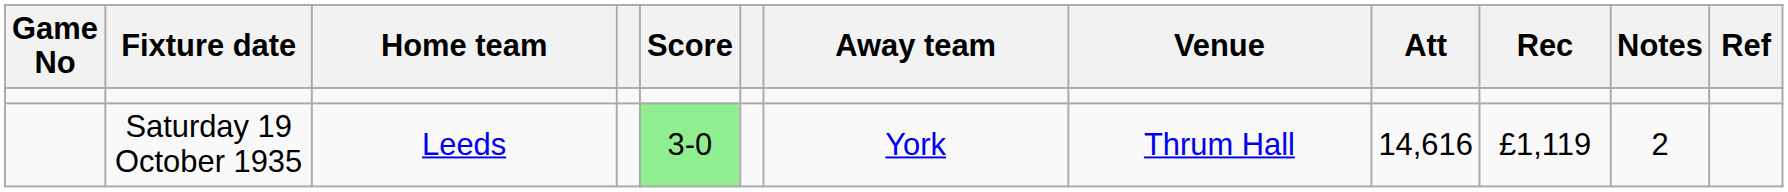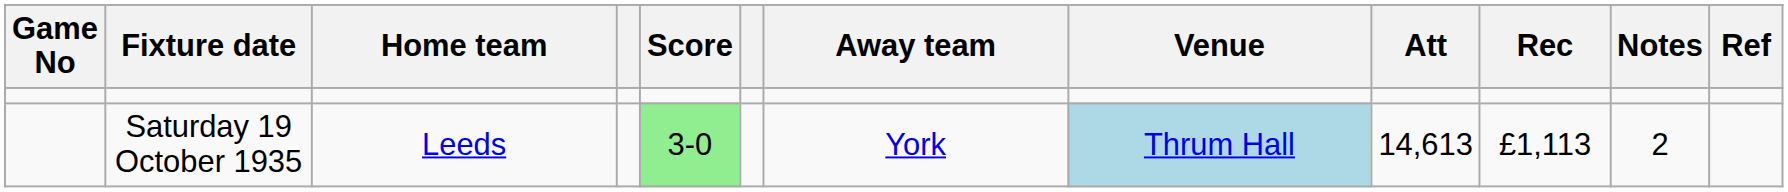 <table class="wikitable" style="text-align:center;">
 <tr>
 <th width=20 abbr="No">Game No</th>
 <th width=100 abbr="Date">Fixture date</th>
 <th width=150 abbr="Home team">Home team</th>
 <th width=5 abbr="space"></th>
 <th width=20 abbr="Score">Score</th>
 <th width=5 abbr="space"></th>
 <th width=150 abbr="Away team">Away team</th>
 <th width=150 abbr="Venue">Venue</th>
 <th width=45 abbr="Att">Att</th>
 <th width=60 abbr="Rec">Rec</th>
 <th width=20 abbr="Notes">Notes</th>
 <th width=30 abbr="Ref">Ref</th>
 </tr>
 <tr>
 <td></td>
 <td></td>
 <td></td>
 <td></td>
 <td></td>
 <td></td>
 <td></td>
 <td></td>
 <td></td>
 <td></td>
 <td></td>
 </tr>
 <tr>
 <td></td>
 <td>Saturday 19 October 1935</td>
 <td><a href='#'>Leeds</a></td>
 <td></td>
 <td style="background: lightgreen;">3-0</td>
 <td></td>
 <td><a href='#'>York</a></td>
-<td><a href='#'>Thrum Hall</a></td>
-<td>14,616</td>
-<td>£1,119</td>
+<td style="background: lightblue;"><a href='#'>Thrum Hall</a></td>
+<td>14,613</td>
+<td>£1,113</td>
 <td>2</td>
 <td></td>
 </tr>
 </table>
